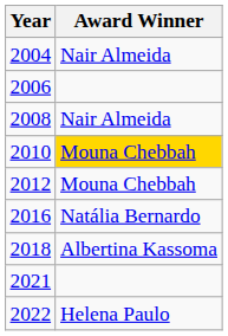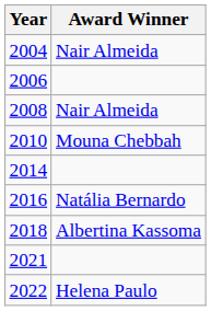 <table class=wikitable>
 <tr>
 <th>Year</th>
 <th>Award Winner</th>
 </tr>
 <tr>
 <td><a href='#'>2004</a></td>
 <td> <a href='#'>Nair Almeida</a></td>
 </tr>
 <tr>
 <td><a href='#'>2006</a></td>
 <td></td>
 </tr>
 <tr>
 <td><a href='#'>2008</a></td>
 <td> <a href='#'>Nair Almeida</a></td>
 </tr>
 <tr>
 <td><a href='#'>2010</a></td>
-<td style="background: gold;"> <a href='#'>Mouna Chebbah</a></td>
+<td> <a href='#'>Mouna Chebbah</a></td>
 </tr>
 <tr>
-<td><a href='#'>2012</a></td>
-<td> <a href='#'>Mouna Chebbah</a></td>
+<td><a href='#'>2014</a></td>
+<td></td>
 </tr>
 <tr>
 <td><a href='#'>2016</a></td>
 <td> <a href='#'>Natália Bernardo</a></td>
 </tr>
 <tr>
 <td><a href='#'>2018</a></td>
 <td> <a href='#'>Albertina Kassoma</a></td>
 </tr>
 <tr>
 <td><a href='#'>2021</a></td>
 <td></td>
 </tr>
 <tr>
 <td><a href='#'>2022</a></td>
 <td> <a href='#'>Helena Paulo</a></td>
 </tr>
 </table>
